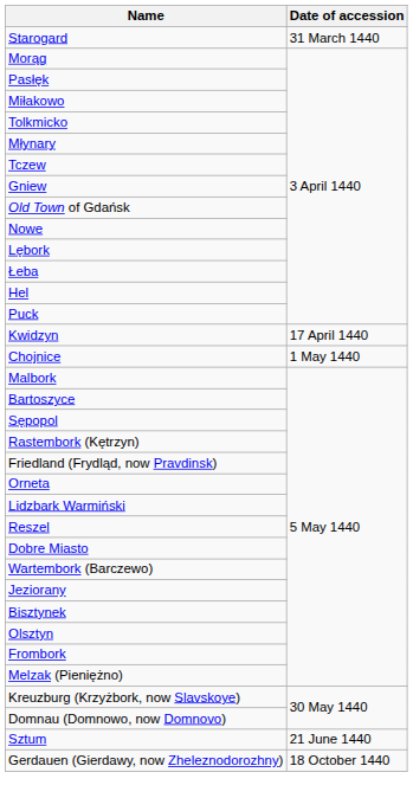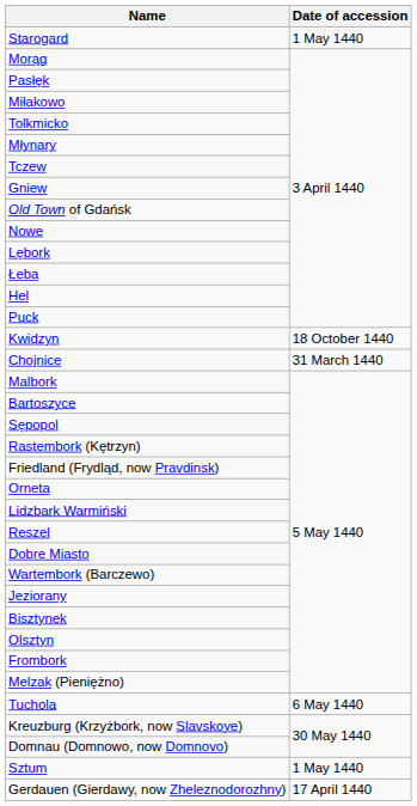 <table class="wikitable" style="font-size:90%">
 <tr>
 <th>Name</th>
 <th>Date of accession</th>
 </tr>
 <tr>
 <td><a href='#'>Starogard</a></td>
-<td>31 March 1440</td>
+<td>1 May 1440</td>
 </tr>
 <tr>
 <td><a href='#'>Morąg</a></td>
 <td Rowspan=13>3 April 1440</td>
 </tr>
 <tr>
 <td><a href='#'>Pasłęk</a></td>
 </tr>
 <tr>
 <td><a href='#'>Miłakowo</a></td>
 </tr>
 <tr>
 <td><a href='#'>Tolkmicko</a></td>
 </tr>
 <tr>
 <td><a href='#'>Młynary</a></td>
 </tr>
 <tr>
 <td><a href='#'>Tczew</a></td>
 </tr>
 <tr>
 <td><a href='#'>Gniew</a></td>
 </tr>
 <tr>
 <td><em><a href='#'>Old Town</a></em> of Gdańsk</td>
 </tr>
 <tr>
 <td><a href='#'>Nowe</a></td>
 </tr>
 <tr>
 <td><a href='#'>Lębork</a></td>
 </tr>
 <tr>
 <td><a href='#'>Łeba</a></td>
 </tr>
 <tr>
 <td><a href='#'>Hel</a></td>
 </tr>
 <tr>
 <td><a href='#'>Puck</a></td>
 </tr>
 <tr>
 <td><a href='#'>Kwidzyn</a></td>
-<td>17 April 1440</td>
+<td>18 October 1440</td>
 </tr>
 <tr>
 <td><a href='#'>Chojnice</a></td>
-<td>1 May 1440</td>
+<td>31 March 1440</td>
 </tr>
 <tr>
 <td><a href='#'>Malbork</a></td>
 <td Rowspan=15>5 May 1440</td>
 </tr>
 <tr>
 <td><a href='#'>Bartoszyce</a></td>
 </tr>
 <tr>
 <td><a href='#'>Sępopol</a></td>
 </tr>
 <tr>
 <td><a href='#'>Rastembork</a> (Kętrzyn)</td>
 </tr>
 <tr>
 <td>Friedland (Frydląd, now <a href='#'>Pravdinsk</a>)</td>
 </tr>
 <tr>
 <td><a href='#'>Orneta</a></td>
 </tr>
 <tr>
 <td><a href='#'>Lidzbark Warmiński</a></td>
 </tr>
 <tr>
 <td><a href='#'>Reszel</a></td>
 </tr>
 <tr>
 <td><a href='#'>Dobre Miasto</a></td>
 </tr>
 <tr>
 <td><a href='#'>Wartembork</a> (Barczewo)</td>
 </tr>
 <tr>
 <td><a href='#'>Jeziorany</a></td>
 </tr>
 <tr>
 <td><a href='#'>Bisztynek</a></td>
 </tr>
 <tr>
 <td><a href='#'>Olsztyn</a></td>
 </tr>
 <tr>
 <td><a href='#'>Frombork</a></td>
 </tr>
 <tr>
 <td><a href='#'>Melzak</a> (Pieniężno)</td>
 </tr>
 <tr>
+<td><a href='#'>Tuchola</a></td>
+<td>6 May 1440</td>
+</tr>
+<tr>
 <td>Kreuzburg (Krzyżbork, now <a href='#'>Slavskoye</a>)</td>
 <td Rowspan=2>30 May 1440</td>
 </tr>
 <tr>
 <td>Domnau (Domnowo, now <a href='#'>Domnovo</a>)</td>
 </tr>
 <tr>
 <td><a href='#'>Sztum</a></td>
-<td>21 June 1440</td>
+<td>1 May 1440</td>
 </tr>
 <tr>
 <td>Gerdauen (Gierdawy, now <a href='#'>Zheleznodorozhny</a>)</td>
-<td>18 October 1440</td>
+<td>17 April 1440</td>
 </tr>
 </table>
